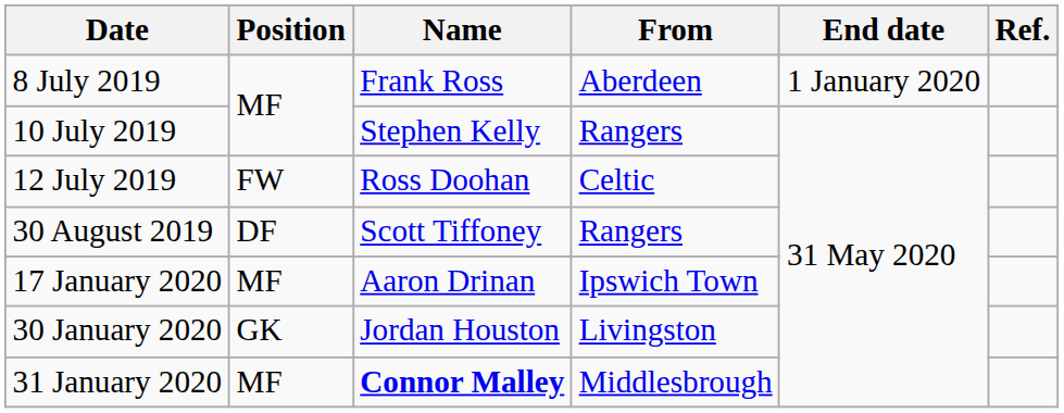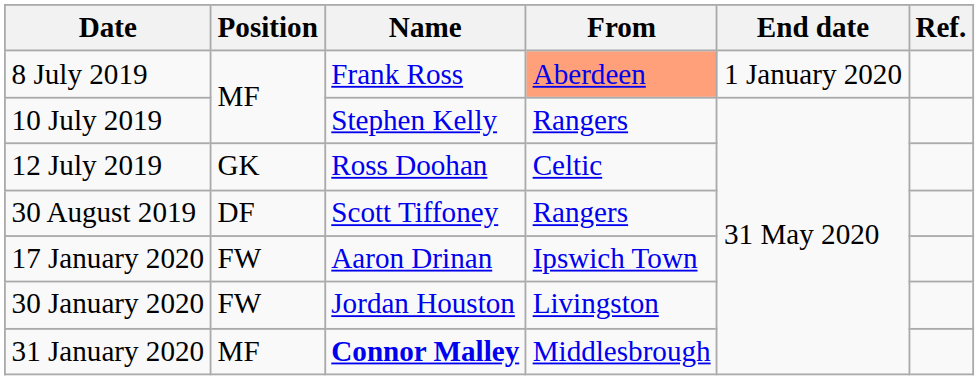 <table class="wikitable">
 <tr>
 <th>Date</th>
 <th>Position</th>
 <th>Name</th>
 <th>From</th>
 <th>End date</th>
 <th>Ref.</th>
 </tr>
 <tr>
 <td>8 July 2019</td>
 <td rowspan="2">MF</td>
 <td><a href='#'>Frank Ross</a></td>
-<td><a href='#'>Aberdeen</a></td>
+<td style="background: lightsalmon;"><a href='#'>Aberdeen</a></td>
 <td>1 January 2020</td>
 <td></td>
 </tr>
 <tr>
 <td>10 July 2019</td>
 <td><a href='#'>Stephen Kelly</a></td>
 <td><a href='#'>Rangers</a></td>
 <td rowspan="6">31 May 2020</td>
 <td></td>
 </tr>
 <tr>
 <td>12 July 2019</td>
-<td>FW</td>
+<td>GK</td>
 <td><a href='#'>Ross Doohan</a></td>
 <td><a href='#'>Celtic</a></td>
 <td></td>
 </tr>
 <tr>
 <td>30 August 2019</td>
 <td>DF</td>
 <td><a href='#'>Scott Tiffoney</a></td>
 <td><a href='#'>Rangers</a></td>
 <td></td>
 </tr>
 <tr>
 <td>17 January 2020</td>
-<td>MF</td>
+<td>FW</td>
 <td> <a href='#'>Aaron Drinan</a></td>
 <td> <a href='#'>Ipswich Town</a></td>
 <td></td>
 </tr>
 <tr>
 <td>30 January 2020</td>
-<td>GK</td>
+<td>FW</td>
 <td><a href='#'>Jordan Houston</a></td>
 <td><a href='#'>Livingston</a></td>
 <td></td>
 </tr>
 <tr>
 <td>31 January 2020</td>
 <td>MF</td>
 <td><strong> <a href='#'>Connor Malley</a></strong></td>
 <td> <a href='#'>Middlesbrough</a></td>
 <td></td>
 </tr>
 </table>
